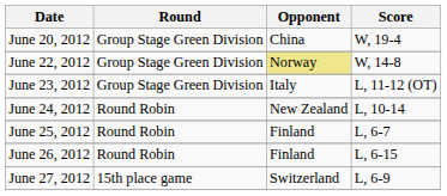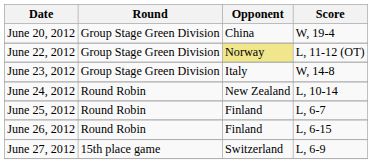 <table class="wikitable" border="1" "align=center">
 <tr>
 <th>Date</th>
 <th>Round</th>
 <th>Opponent</th>
 <th>Score</th>
 </tr>
 <tr>
 <td>June 20, 2012</td>
 <td>Group Stage Green Division</td>
 <td>China</td>
 <td>W, 19-4</td>
 </tr>
 <tr>
 </tr>
 <tr>
 <td>June 22, 2012</td>
 <td>Group Stage Green Division</td>
 <td style="background: khaki;">Norway</td>
-<td>W, 14-8</td>
+<td>L, 11-12 (OT)</td>
 </tr>
 <tr>
 </tr>
 <tr>
 <td>June 23, 2012</td>
 <td>Group Stage Green Division</td>
 <td>Italy</td>
-<td>L, 11-12 (OT)</td>
+<td>W, 14-8</td>
 </tr>
 <tr>
 </tr>
 <tr>
 <td>June 24, 2012</td>
 <td>Round Robin</td>
 <td>New Zealand</td>
 <td>L, 10-14</td>
 </tr>
 <tr>
 </tr>
 <tr>
 <td>June 25, 2012</td>
 <td>Round Robin</td>
 <td>Finland</td>
 <td>L, 6-7</td>
 </tr>
 <tr>
 </tr>
 <tr>
 <td>June 26, 2012</td>
 <td>Round Robin</td>
 <td>Finland</td>
 <td>L, 6-15</td>
 </tr>
 <tr>
 </tr>
 <tr>
 <td>June 27, 2012</td>
 <td>15th place game</td>
 <td>Switzerland</td>
 <td>L, 6-9</td>
 </tr>
 <tr>
 </tr>
 </table>
